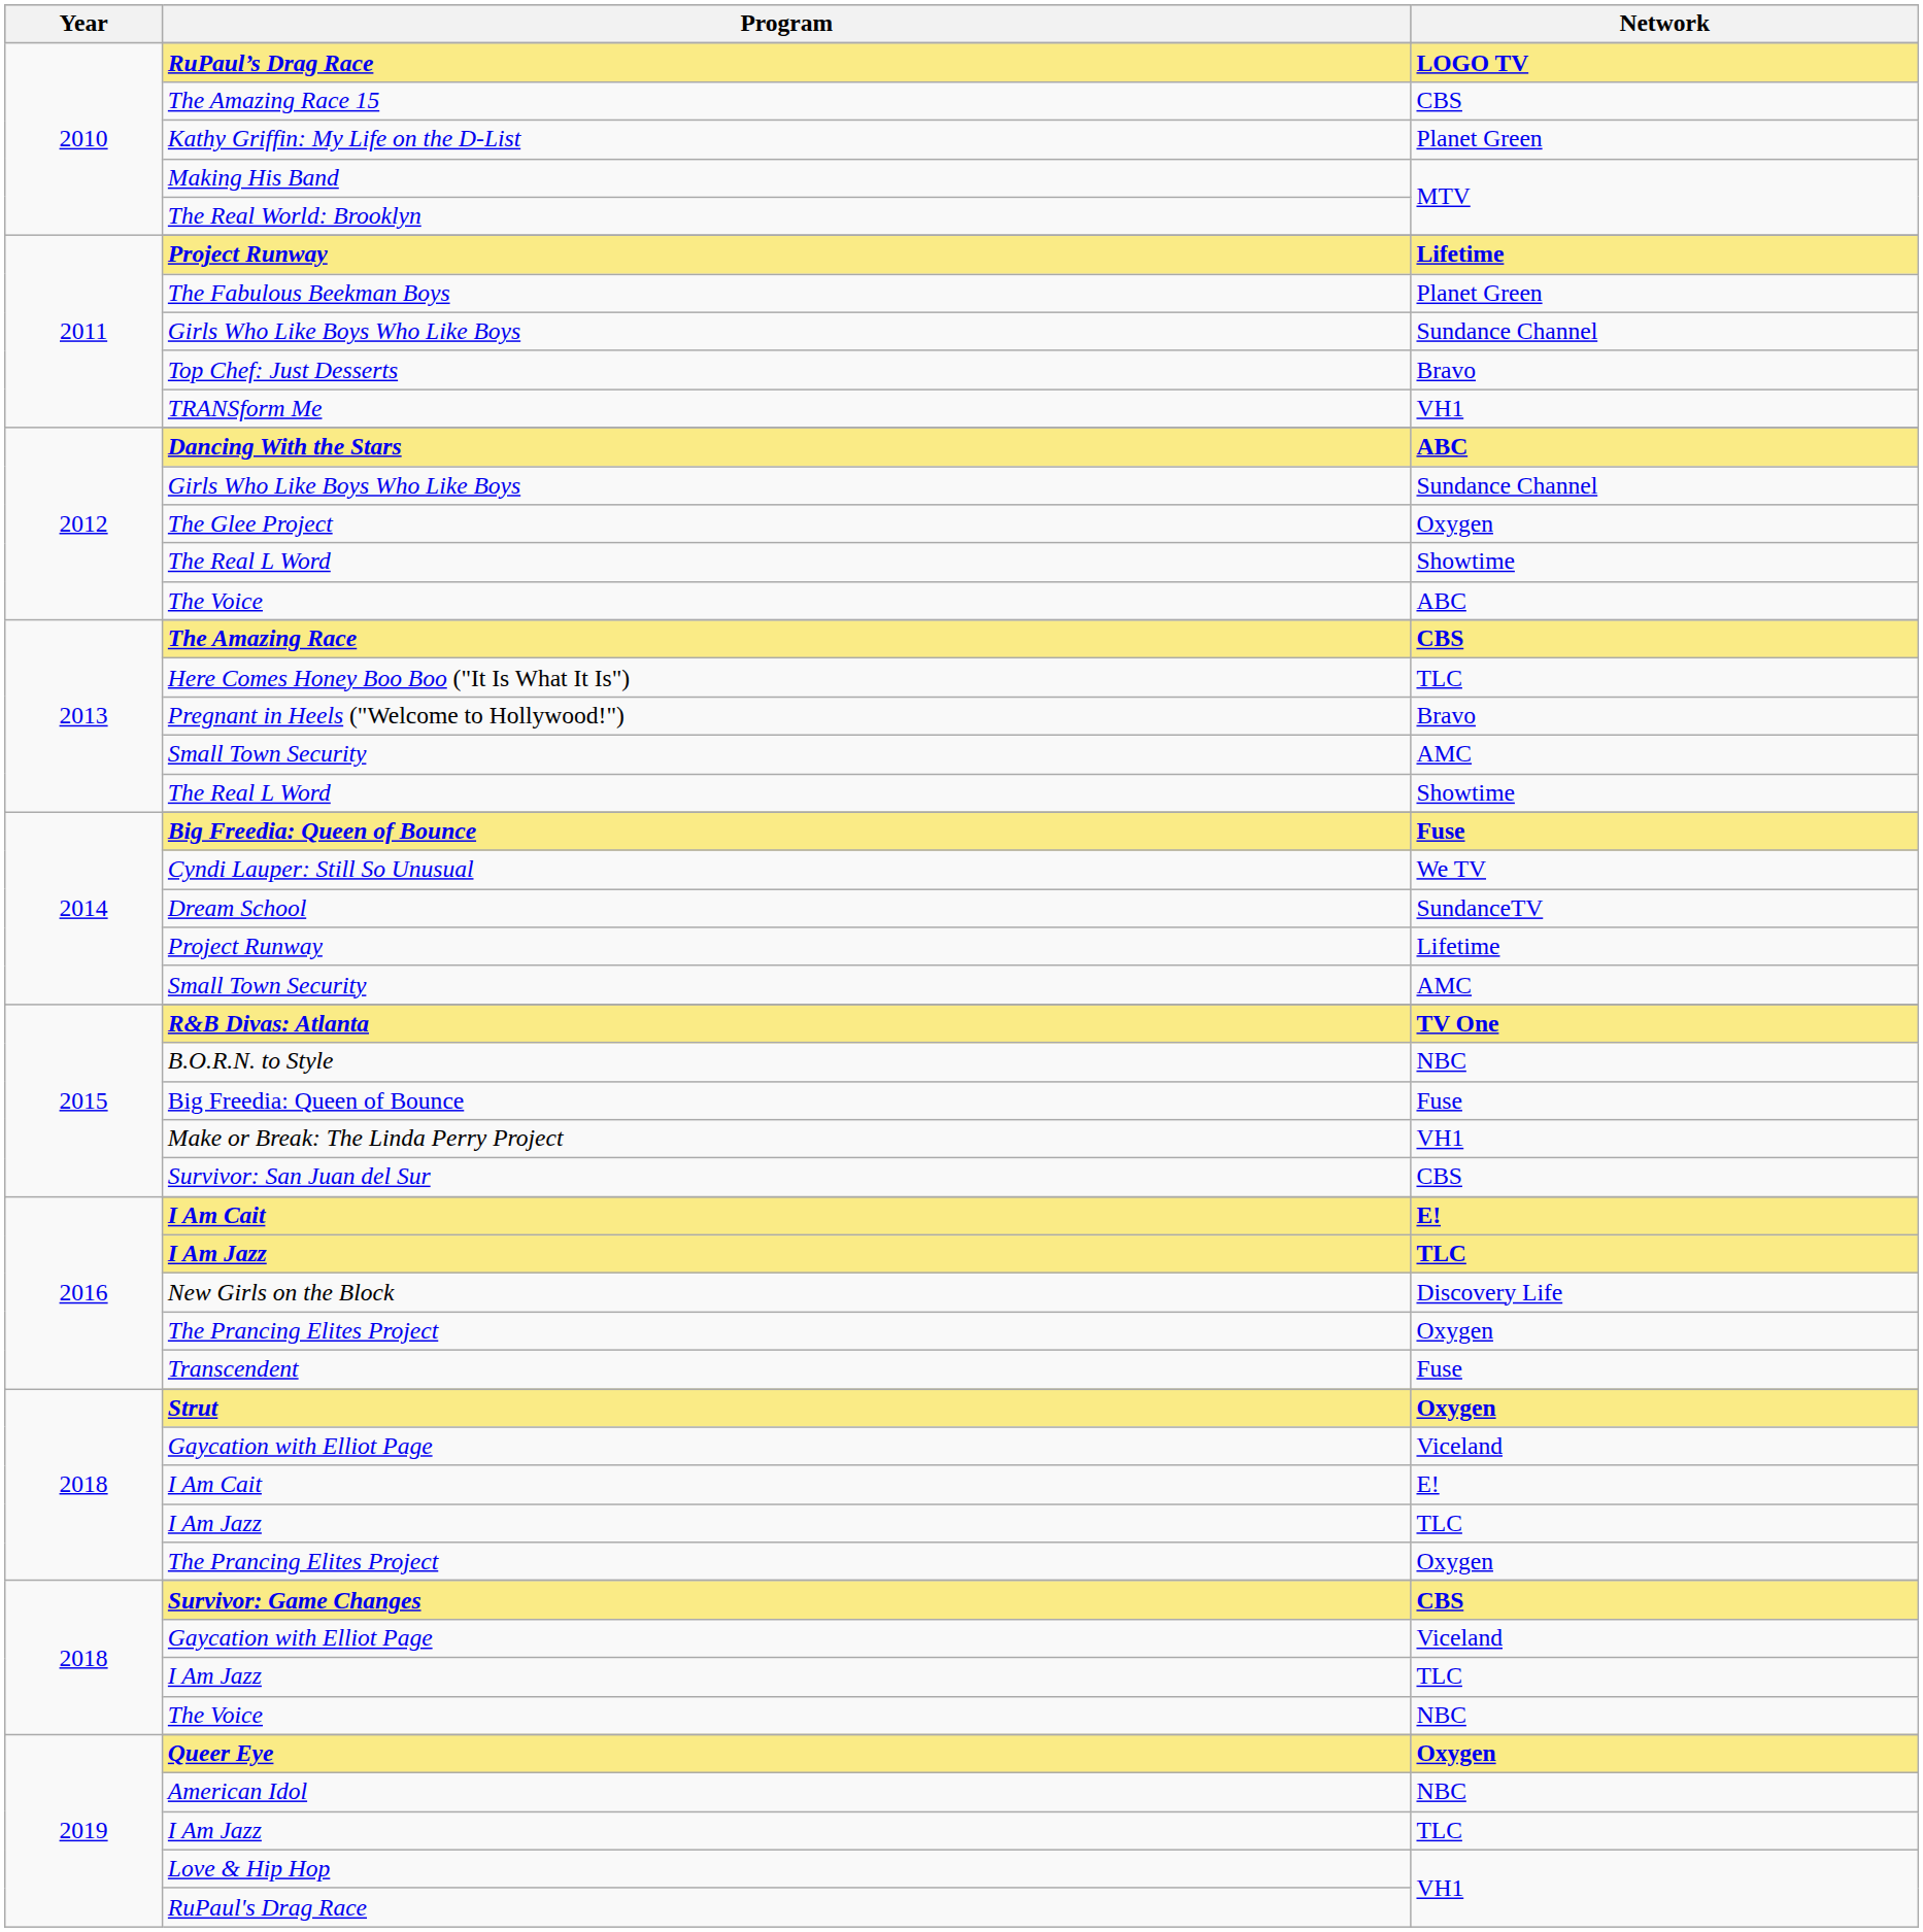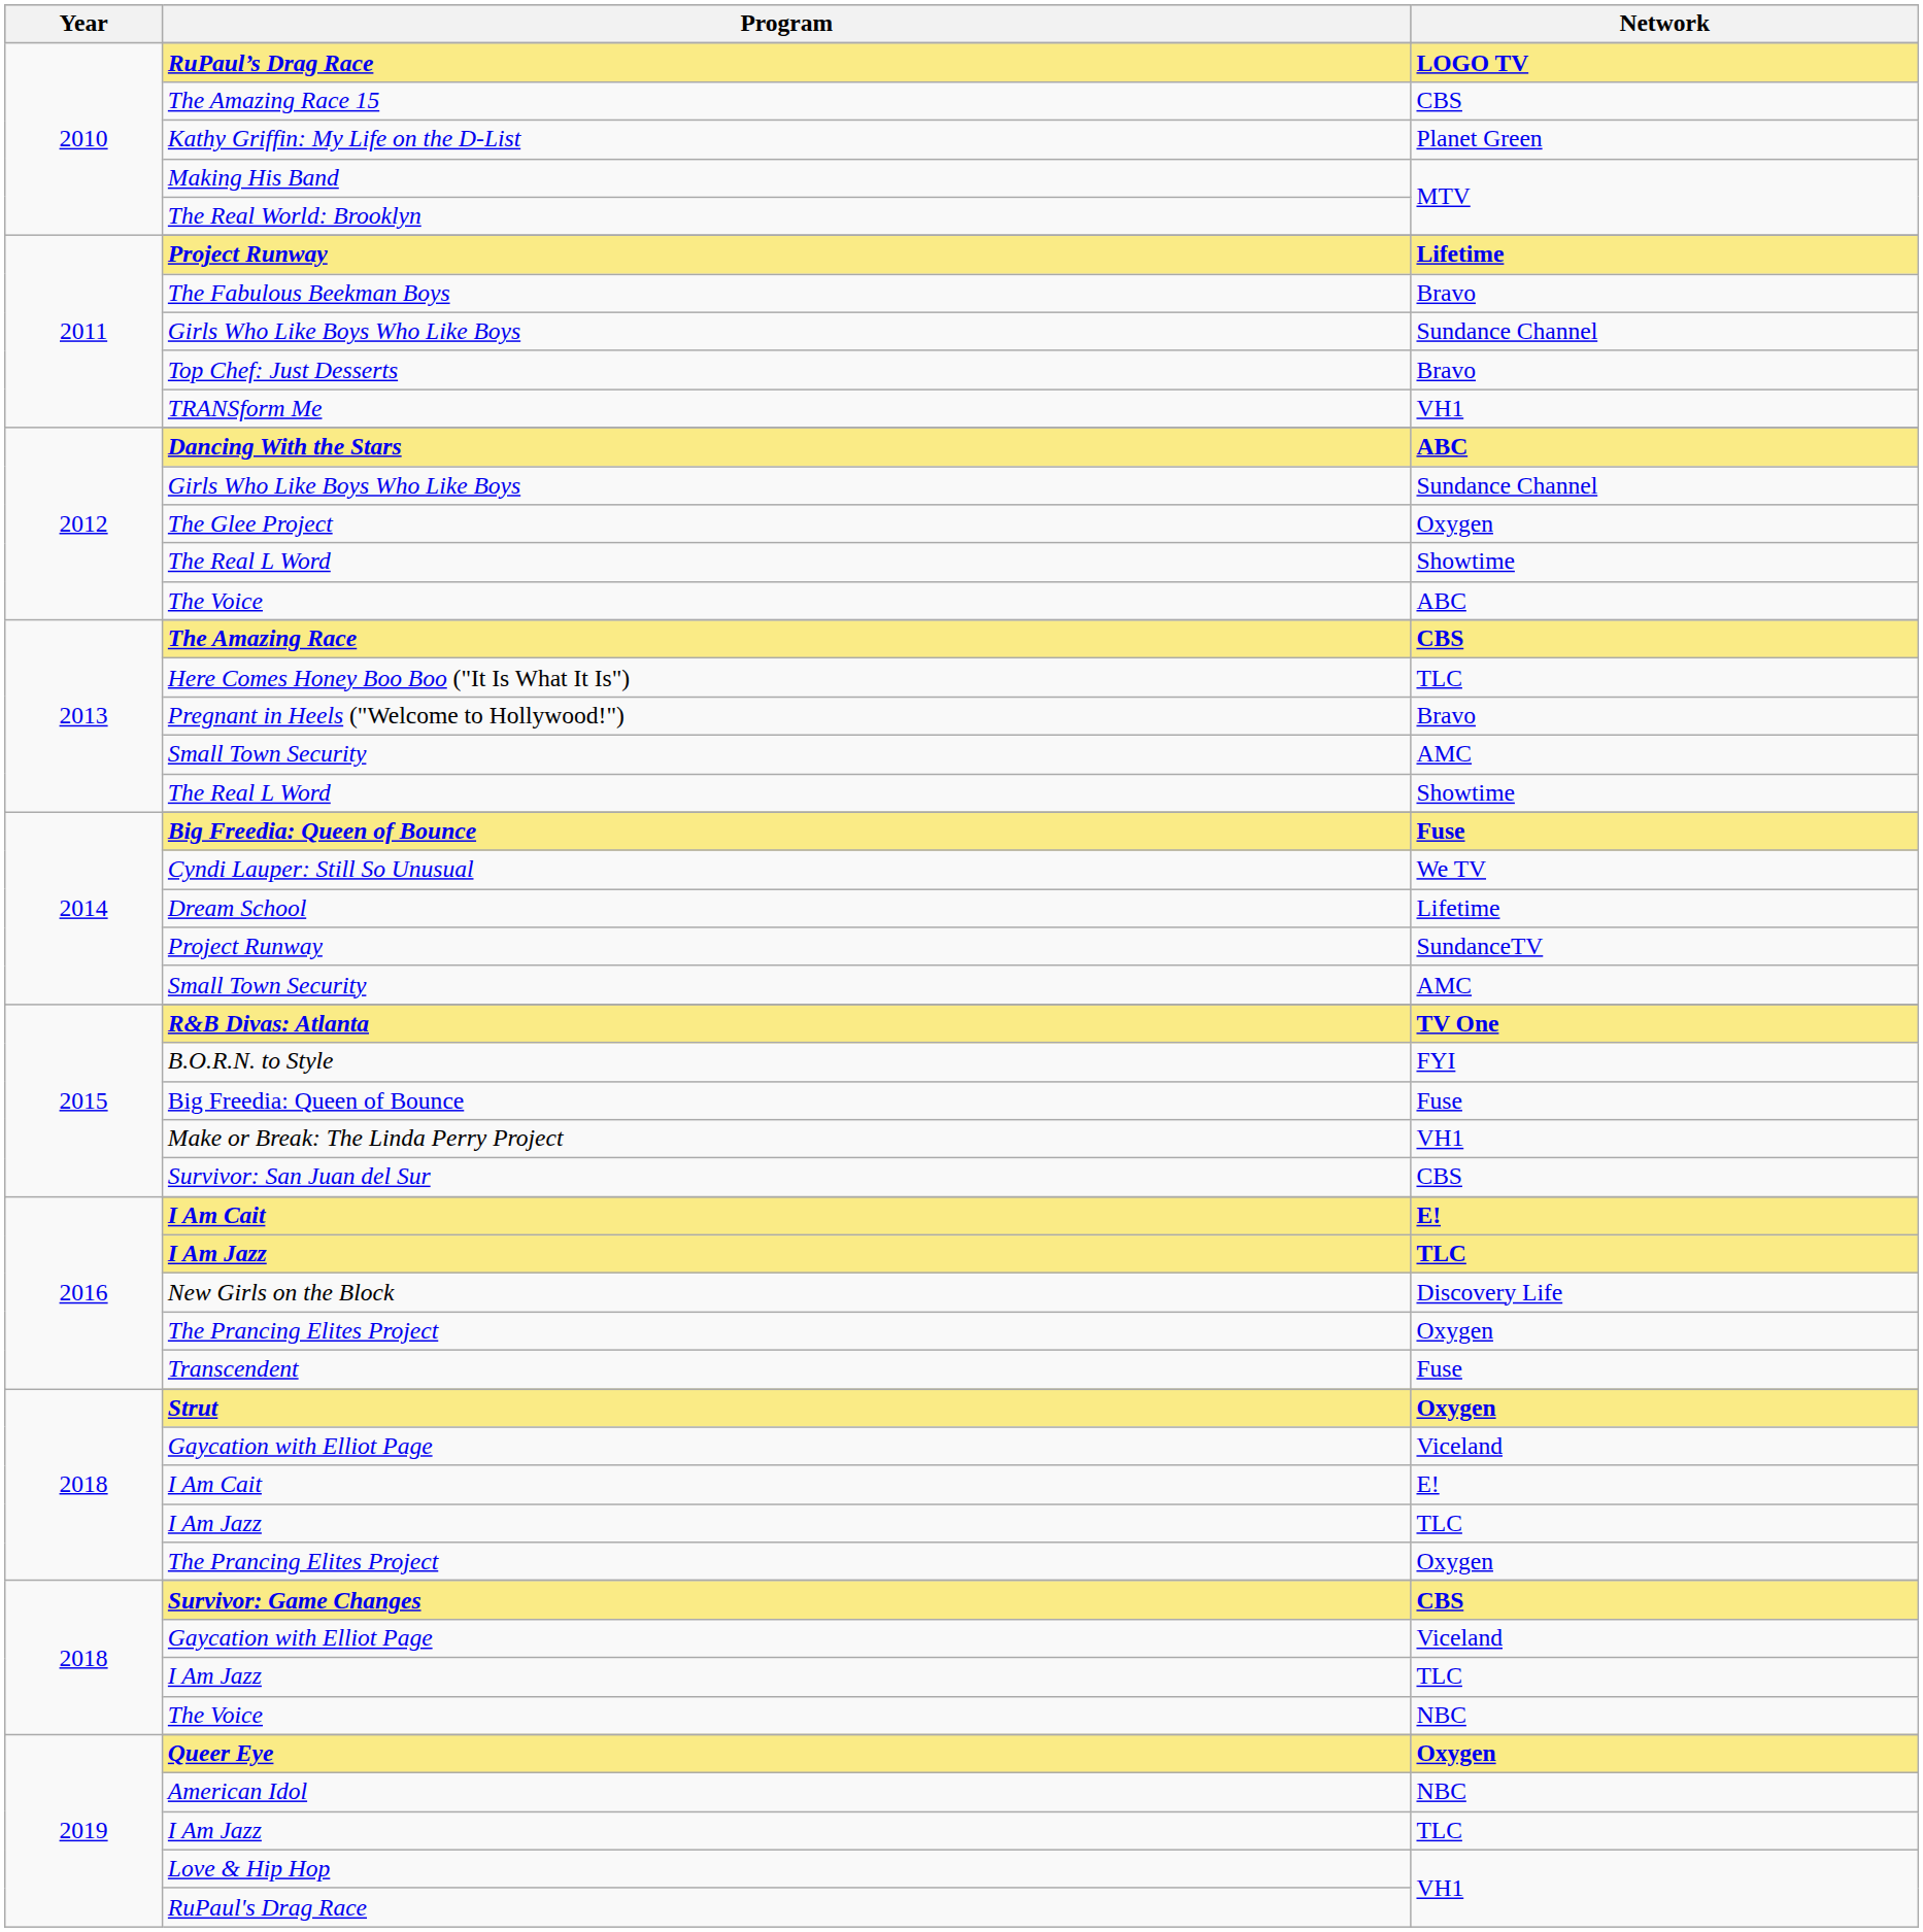 <table class="wikitable" style="width:100%">
 <tr bgcolor="#bebebe">
 <th width=>Year</th>
 <th width="">Program</th>
 <th width="">Network</th>
 </tr>
 <tr>
 <td rowspan=6 style="text-align:center"><a href='#'>2010</a></td>
 </tr>
 <tr style="background:#FAEB86">
 <td><strong><em><a href='#'>RuPaul’s Drag Race</a></em></strong></td>
 <td><strong><a href='#'>LOGO TV</a></strong></td>
 </tr>
 <tr>
 <td><em><a href='#'>The Amazing Race 15</a></em></td>
 <td><a href='#'>CBS</a></td>
 </tr>
 <tr>
 <td><em><a href='#'>Kathy Griffin: My Life on the D-List</a></em></td>
 <td><a href='#'>Planet Green</a></td>
 </tr>
 <tr>
 <td><em><a href='#'>Making His Band</a></em></td>
 <td rowspan=2><a href='#'>MTV</a></td>
 </tr>
 <tr>
 <td><em><a href='#'>The Real World: Brooklyn</a></em></td>
 </tr>
 <tr>
 <td rowspan="6" style="text-align:center"><a href='#'>2011</a></td>
 </tr>
 <tr style="background:#FAEB86">
 <td><strong><em><a href='#'>Project Runway</a></em></strong></td>
 <td><strong><a href='#'>Lifetime</a></strong></td>
 </tr>
 <tr>
 <td><em><a href='#'>The Fabulous Beekman Boys</a></em></td>
-<td><a href='#'>Planet Green</a></td>
+<td><a href='#'>Bravo</a></td>
 </tr>
 <tr>
 <td><em><a href='#'>Girls Who Like Boys Who Like Boys</a></em></td>
 <td><a href='#'>Sundance Channel</a></td>
 </tr>
 <tr>
 <td><em><a href='#'>Top Chef: Just Desserts</a></em></td>
 <td><a href='#'>Bravo</a></td>
 </tr>
 <tr>
 <td><em><a href='#'>TRANSform Me</a></em></td>
 <td><a href='#'>VH1</a></td>
 </tr>
 <tr>
 <td rowspan=6 style="text-align:center"><a href='#'>2012</a></td>
 </tr>
 <tr style="background:#FAEB86">
 <td><strong><em><a href='#'>Dancing With the Stars</a></em></strong></td>
 <td><strong><a href='#'>ABC</a></strong></td>
 </tr>
 <tr>
 <td><em><a href='#'>Girls Who Like Boys Who Like Boys</a></em></td>
 <td><a href='#'>Sundance Channel</a></td>
 </tr>
 <tr>
 <td><em><a href='#'>The Glee Project</a></em></td>
 <td><a href='#'>Oxygen</a></td>
 </tr>
 <tr>
 <td><em><a href='#'>The Real L Word</a></em></td>
 <td><a href='#'>Showtime</a></td>
 </tr>
 <tr>
 <td><em><a href='#'>The Voice</a></em></td>
 <td><a href='#'>ABC</a></td>
 </tr>
 <tr>
 <td rowspan=6 style="text-align:center"><a href='#'>2013</a></td>
 </tr>
 <tr style="background:#FAEB86">
 <td><strong><em><a href='#'>The Amazing Race</a></em></strong></td>
 <td><strong><a href='#'>CBS</a></strong></td>
 </tr>
 <tr>
 <td><em><a href='#'>Here Comes Honey Boo Boo</a></em> ("It Is What It Is")</td>
 <td><a href='#'>TLC</a></td>
 </tr>
 <tr>
 <td><em><a href='#'>Pregnant in Heels</a></em> ("Welcome to Hollywood!")</td>
 <td><a href='#'>Bravo</a></td>
 </tr>
 <tr>
 <td><em><a href='#'>Small Town Security</a></em></td>
 <td><a href='#'>AMC</a></td>
 </tr>
 <tr>
 <td><em><a href='#'>The Real L Word</a></em></td>
 <td><a href='#'>Showtime</a></td>
 </tr>
 <tr>
 <td rowspan=6 style="text-align:center"><a href='#'>2014</a></td>
 </tr>
 <tr style="background:#FAEB86">
 <td><strong><em><a href='#'>Big Freedia: Queen of Bounce</a></em></strong></td>
 <td><strong><a href='#'>Fuse</a></strong></td>
 </tr>
 <tr>
 <td><em><a href='#'>Cyndi Lauper: Still So Unusual</a></em></td>
 <td><a href='#'>We TV</a></td>
 </tr>
 <tr>
 <td><em><a href='#'>Dream School</a></em></td>
-<td><a href='#'>SundanceTV</a></td>
+<td><a href='#'>Lifetime</a></td>
 </tr>
 <tr>
 <td><em><a href='#'>Project Runway</a></em></td>
-<td><a href='#'>Lifetime</a></td>
+<td><a href='#'>SundanceTV</a></td>
 </tr>
 <tr>
 <td><em><a href='#'>Small Town Security</a></em></td>
 <td><a href='#'>AMC</a></td>
 </tr>
 <tr>
 <td rowspan=6 style="text-align:center"><a href='#'>2015</a></td>
 </tr>
 <tr style="background:#FAEB86">
 <td><strong><em><a href='#'>R&B Divas: Atlanta</a></em></strong></td>
 <td><strong><a href='#'>TV One</a></strong></td>
 </tr>
 <tr>
 <td><em>B.O.R.N. to Style</em></td>
-<td><a href='#'>NBC</a></td>
+<td><a href='#'>FYI</a></td>
 </tr>
 <tr>
 <td><a href='#'>Big Freedia: Queen of Bounce</a></td>
 <td><a href='#'>Fuse</a></td>
 </tr>
 <tr>
 <td><em>Make or Break: The Linda Perry Project</em></td>
 <td><a href='#'>VH1</a></td>
 </tr>
 <tr>
 <td><em><a href='#'>Survivor: San Juan del Sur</a></em></td>
 <td><a href='#'>CBS</a></td>
 </tr>
 <tr>
 <td rowspan=6 style="text-align:center"><a href='#'>2016</a></td>
 </tr>
 <tr style="background:#FAEB86">
 <td><strong><em><a href='#'>I Am Cait</a></em></strong></td>
 <td><strong><a href='#'>E!</a></strong></td>
 </tr>
 <tr style="background:#FAEB86">
 <td><strong><em><a href='#'>I Am Jazz</a></em></strong></td>
 <td><strong><a href='#'>TLC</a></strong></td>
 </tr>
 <tr>
 <td><em>New Girls on the Block</em></td>
 <td><a href='#'>Discovery Life</a></td>
 </tr>
 <tr>
 <td><em><a href='#'>The Prancing Elites Project</a></em></td>
 <td><a href='#'>Oxygen</a></td>
 </tr>
 <tr>
 <td><em><a href='#'>Transcendent</a></em></td>
 <td><a href='#'>Fuse</a></td>
 </tr>
 <tr>
 <td rowspan=6 style="text-align:center"><a href='#'>2018</a></td>
 </tr>
 <tr style="background:#FAEB86">
 <td><strong><em><a href='#'>Strut</a></em></strong></td>
 <td><strong><a href='#'>Oxygen</a></strong></td>
 </tr>
 <tr>
 <td><em><a href='#'>Gaycation with Elliot Page</a></em></td>
 <td><a href='#'>Viceland</a></td>
 </tr>
 <tr>
 <td><em><a href='#'>I Am Cait</a></em></td>
 <td><a href='#'>E!</a></td>
 </tr>
 <tr>
 <td><em><a href='#'>I Am Jazz</a></em></td>
 <td><a href='#'>TLC</a></td>
 </tr>
 <tr>
 <td><em><a href='#'>The Prancing Elites Project</a></em></td>
 <td><a href='#'>Oxygen</a></td>
 </tr>
 <tr>
 <td rowspan=5 style="text-align:center"><a href='#'>2018</a></td>
 </tr>
 <tr style="background:#FAEB86">
 <td><strong><em><a href='#'>Survivor: Game Changes</a></em></strong></td>
 <td><strong><a href='#'>CBS</a></strong></td>
 </tr>
 <tr>
 <td><em><a href='#'>Gaycation with Elliot Page</a></em></td>
 <td><a href='#'>Viceland</a></td>
 </tr>
 <tr>
 <td><em><a href='#'>I Am Jazz</a></em></td>
 <td><a href='#'>TLC</a></td>
 </tr>
 <tr>
 <td><em><a href='#'>The Voice</a></em></td>
 <td><a href='#'>NBC</a></td>
 </tr>
 <tr>
 <td rowspan=6 style="text-align:center"><a href='#'>2019</a></td>
 </tr>
 <tr style="background:#FAEB86">
 <td><strong><em><a href='#'>Queer Eye</a></em></strong></td>
 <td><strong><a href='#'>Oxygen</a></strong></td>
 </tr>
 <tr>
 <td><em><a href='#'>American Idol</a></em></td>
 <td><a href='#'>NBC</a></td>
 </tr>
 <tr>
 <td><em><a href='#'>I Am Jazz</a></em></td>
 <td><a href='#'>TLC</a></td>
 </tr>
 <tr>
 <td><em><a href='#'>Love & Hip Hop</a></em></td>
 <td rowspan=2><a href='#'>VH1</a></td>
 </tr>
 <tr>
 <td><em><a href='#'>RuPaul's Drag Race</a></em></td>
 </tr>
 </table>
